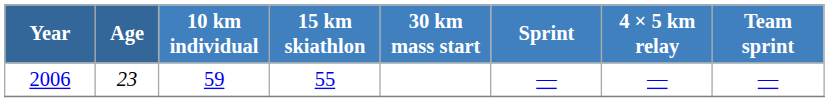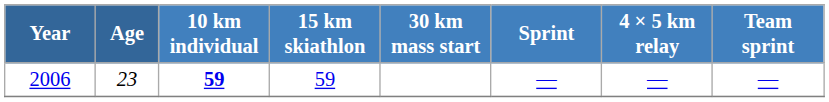 <table class="wikitable" style="font-size:95%; text-align:center; border:grey solid 1px; border-collapse:collapse; background:#ffffff;">
 <tr>
 <th style="background-color:#369; color:white; width:60px;"> Year </th>
 <th style="background-color:#369; color:white; width:40px;"> Age </th>
 <th style="background-color:#4180be; color:white; width:75px;"> 10 km <br> individual </th>
 <th style="background-color:#4180be; color:white; width:75px;"> 15 km <br> skiathlon </th>
 <th style="background-color:#4180be; color:white; width:75px;"> 30 km <br> mass start </th>
 <th style="background-color:#4180be; color:white; width:75px;"> Sprint </th>
 <th style="background-color:#4180be; color:white; width:75px;"> 4 × 5 km <br> relay </th>
 <th style="background-color:#4180be; color:white; width:75px;"> Team <br> sprint </th>
 </tr>
 <tr>
 <td><a href='#'>2006</a></td>
 <td><em>23</em></td>
+<td><strong><a href='#'>59</a></strong></td>
 <td><a href='#'>59</a></td>
-<td><a href='#'>55</a></td>
 <td><a href='#'></a></td>
 <td><a href='#'>—</a></td>
 <td><a href='#'>—</a></td>
 <td><a href='#'>—</a></td>
 </tr>
 <tr>
 </tr>
 </table>
